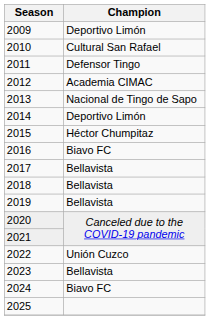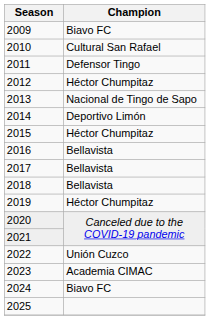 <table class="wikitable sortable">
 <tr>
 <th width=80px>Season</th>
 <th width=200px>Champion</th>
 </tr>
 <tr>
 <td>2009</td>
-<td>Deportivo Limón</td>
+<td>Biavo FC</td>
 </tr>
 <tr>
 <td>2010</td>
 <td>Cultural San Rafael</td>
 </tr>
 <tr>
 <td>2011</td>
 <td>Defensor Tingo</td>
 </tr>
 <tr>
 <td>2012</td>
-<td>Academia CIMAC</td>
+<td>Héctor Chumpitaz</td>
 </tr>
 <tr>
 <td>2013</td>
 <td>Nacional de Tingo de Sapo</td>
 </tr>
 <tr>
 <td>2014</td>
 <td>Deportivo Limón</td>
 </tr>
 <tr>
 <td>2015</td>
 <td>Héctor Chumpitaz</td>
 </tr>
 <tr>
 <td>2016</td>
-<td>Biavo FC</td>
+<td>Bellavista</td>
 </tr>
 <tr>
 <td>2017</td>
 <td>Bellavista</td>
 </tr>
 <tr>
 <td>2018</td>
 <td>Bellavista</td>
 </tr>
 <tr>
 <td>2019</td>
-<td>Bellavista</td>
+<td>Héctor Chumpitaz</td>
 </tr>
 <tr bgcolor=#efefef>
 <td>2020</td>
 <td rowspan=2 colspan="1" align=center><em>Canceled due to the <a href='#'>COVID-19 pandemic</a></em></td>
 </tr>
 <tr bgcolor=#efefef>
 <td>2021</td>
 </tr>
 <tr>
 <td>2022</td>
 <td>Unión Cuzco</td>
 </tr>
 <tr>
 <td>2023</td>
-<td>Bellavista</td>
+<td>Academia CIMAC</td>
 </tr>
 <tr>
 <td>2024</td>
 <td>Biavo FC</td>
 </tr>
 <tr>
 <td>2025</td>
 <td></td>
 </tr>
 <tr>
 </tr>
 </table>
